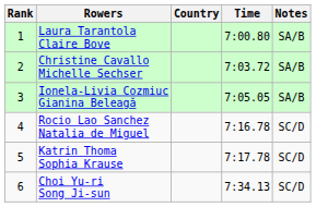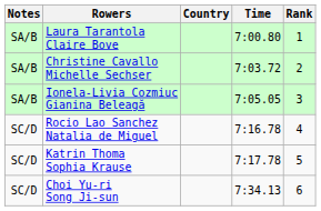 <table class="wikitable" style="text-align:center">
 <tr>
-<th>Rank</th>
+<th>Notes</th>
 <th>Rowers</th>
 <th>Country</th>
 <th>Time</th>
-<th>Notes</th>
+<th>Rank</th>
 </tr>
 <tr bgcolor=ccffcc>
-<td>1</td>
+<td>SA/B</td>
 <td align="left"><a href='#'>Laura Tarantola</a><br><a href='#'>Claire Bove</a></td>
 <td align="left"></td>
 <td>7:00.80</td>
-<td>SA/B</td>
+<td>1</td>
 </tr>
 <tr bgcolor=ccffcc>
-<td>2</td>
+<td>SA/B</td>
 <td align="left"><a href='#'>Christine Cavallo</a><br><a href='#'>Michelle Sechser</a></td>
 <td align="left"></td>
 <td>7:03.72</td>
-<td>SA/B</td>
+<td>2</td>
 </tr>
 <tr bgcolor=ccffcc>
-<td>3</td>
+<td>SA/B</td>
 <td align="left"><a href='#'>Ionela-Livia Cozmiuc</a><br><a href='#'>Gianina Beleagă</a></td>
 <td align="left"></td>
 <td>7:05.05</td>
-<td>SA/B</td>
+<td>3</td>
 </tr>
 <tr>
-<td>4</td>
+<td>SC/D</td>
 <td align="left"><a href='#'>Rocio Lao Sanchez</a><br><a href='#'>Natalia de Miguel</a></td>
 <td align="left"></td>
 <td>7:16.78</td>
-<td>SC/D</td>
+<td>4</td>
 </tr>
 <tr>
-<td>5</td>
+<td>SC/D</td>
 <td align="left"><a href='#'>Katrin Thoma</a><br><a href='#'>Sophia Krause</a></td>
 <td align="left"></td>
 <td>7:17.78</td>
-<td>SC/D</td>
+<td>5</td>
 </tr>
 <tr>
-<td>6</td>
+<td>SC/D</td>
 <td align="left"><a href='#'>Choi Yu-ri</a><br><a href='#'>Song Ji-sun</a></td>
 <td align="left"></td>
 <td>7:34.13</td>
-<td>SC/D</td>
+<td>6</td>
 </tr>
 </table>
